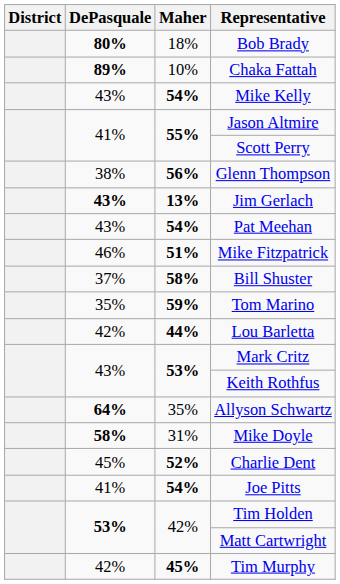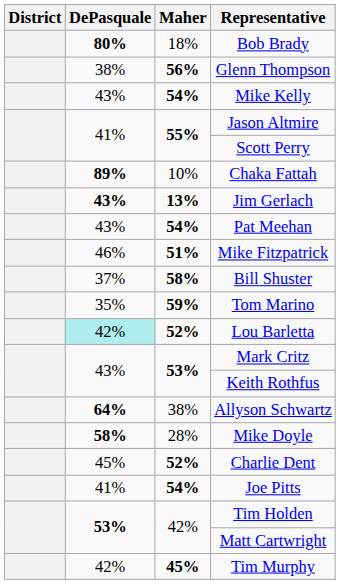 <table class=wikitable>
 <tr>
 <th>District</th>
 <th>DePasquale</th>
 <th>Maher</th>
 <th>Representative</th>
 </tr>
 <tr align=center>
 <th></th>
 <td><strong>80%</strong></td>
 <td>18%</td>
 <td><a href='#'>Bob Brady</a></td>
 </tr>
 <tr align=center>
 <th></th>
-<td><strong>89%</strong></td>
-<td>10%</td>
-<td><a href='#'>Chaka Fattah</a></td>
+<td>38%</td>
+<td><strong>56%</strong></td>
+<td><a href='#'>Glenn Thompson</a></td>
 </tr>
 <tr align=center>
 <th></th>
 <td>43%</td>
 <td><strong>54%</strong></td>
 <td><a href='#'>Mike Kelly</a></td>
 </tr>
 <tr align=center>
 <th rowspan=2 ></th>
 <td rowspan=2>41%</td>
 <td rowspan=2><strong>55%</strong></td>
 <td><a href='#'>Jason Altmire</a></td>
 </tr>
 <tr align=center>
 <td><a href='#'>Scott Perry</a></td>
 </tr>
 <tr align=center>
 <th></th>
-<td>38%</td>
-<td><strong>56%</strong></td>
-<td><a href='#'>Glenn Thompson</a></td>
+<td><strong>89%</strong></td>
+<td>10%</td>
+<td><a href='#'>Chaka Fattah</a></td>
 </tr>
 <tr align=center>
 <th></th>
 <td><strong>43%</strong></td>
 <td><strong>13%</strong></td>
 <td><a href='#'>Jim Gerlach</a></td>
 </tr>
 <tr align=center>
 <th></th>
 <td>43%</td>
 <td><strong>54%</strong></td>
 <td><a href='#'>Pat Meehan</a></td>
 </tr>
 <tr align=center>
 <th></th>
 <td>46%</td>
 <td><strong>51%</strong></td>
 <td><a href='#'>Mike Fitzpatrick</a></td>
 </tr>
 <tr align=center>
 <th></th>
 <td>37%</td>
 <td><strong>58%</strong></td>
 <td><a href='#'>Bill Shuster</a></td>
 </tr>
 <tr align=center>
 <th></th>
 <td>35%</td>
 <td><strong>59%</strong></td>
 <td><a href='#'>Tom Marino</a></td>
 </tr>
 <tr align=center>
 <th></th>
-<td>42%</td>
-<td><strong>44%</strong></td>
+<td style="background: paleturquoise;">42%</td>
+<td><strong>52%</strong></td>
 <td><a href='#'>Lou Barletta</a></td>
 </tr>
 <tr align=center>
 <th rowspan=2 ></th>
 <td rowspan=2>43%</td>
 <td rowspan=2><strong>53%</strong></td>
 <td><a href='#'>Mark Critz</a></td>
 </tr>
 <tr align=center>
 <td><a href='#'>Keith Rothfus</a></td>
 </tr>
 <tr align=center>
 <th></th>
 <td><strong>64%</strong></td>
-<td>35%</td>
+<td>38%</td>
 <td><a href='#'>Allyson Schwartz</a></td>
 </tr>
 <tr align=center>
 <th></th>
 <td><strong>58%</strong></td>
-<td>31%</td>
+<td>28%</td>
 <td><a href='#'>Mike Doyle</a></td>
 </tr>
 <tr align=center>
 <th></th>
 <td>45%</td>
 <td><strong>52%</strong></td>
 <td><a href='#'>Charlie Dent</a></td>
 </tr>
 <tr align=center>
 <th></th>
 <td>41%</td>
 <td><strong>54%</strong></td>
 <td><a href='#'>Joe Pitts</a></td>
 </tr>
 <tr align=center>
 <th rowspan=2 ></th>
 <td rowspan=2><strong>53%</strong></td>
 <td rowspan=2>42%</td>
 <td><a href='#'>Tim Holden</a></td>
 </tr>
 <tr align=center>
 <td><a href='#'>Matt Cartwright</a></td>
 </tr>
 <tr align=center>
 <th></th>
 <td>42%</td>
 <td><strong>45%</strong></td>
 <td><a href='#'>Tim Murphy</a></td>
 </tr>
 </table>
